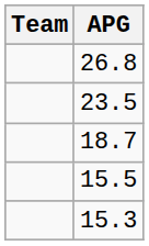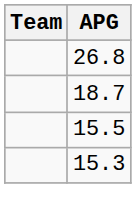 <table class=wikitable>
 <tr>
 <th>Team</th>
 <th>APG</th>
 </tr>
 <tr>
 <td></td>
 <td align=center>26.8</td>
-</tr>
-<tr>
-<td></td>
-<td align=center>23.5</td>
 </tr>
 <tr>
 <td></td>
 <td align=center>18.7</td>
 </tr>
 <tr>
 <td></td>
 <td align=center>15.5</td>
 </tr>
 <tr>
 <td></td>
 <td align=center>15.3</td>
 </tr>
 </table>
